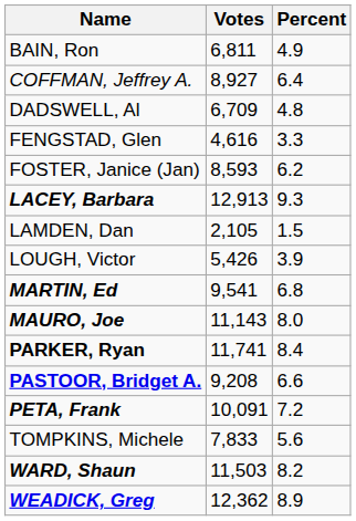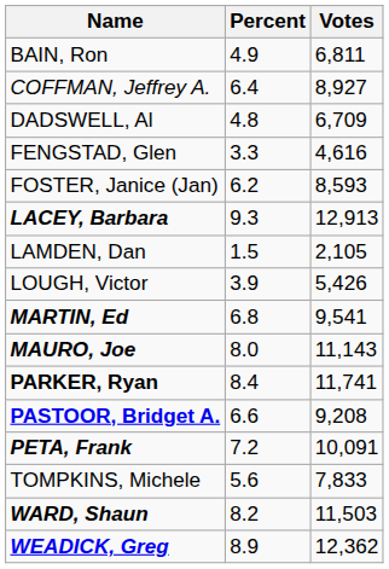 <table class="wikitable sortable">
 <tr>
 <th>Name</th>
+<th>Percent</th>
 <th>Votes</th>
-<th>Percent</th>
 </tr>
 <tr>
 <td>BAIN, Ron</td>
+<td>4.9</td>
 <td>6,811</td>
-<td>4.9</td>
 </tr>
 <tr>
 <td><em>COFFMAN, Jeffrey A.</em></td>
+<td>6.4</td>
 <td>8,927</td>
-<td>6.4</td>
 </tr>
 <tr>
 <td>DADSWELL, Al</td>
+<td>4.8</td>
 <td>6,709</td>
-<td>4.8</td>
 </tr>
 <tr>
 <td>FENGSTAD, Glen</td>
+<td>3.3</td>
 <td>4,616</td>
-<td>3.3</td>
 </tr>
 <tr>
 <td>FOSTER, Janice (Jan)</td>
+<td>6.2</td>
 <td>8,593</td>
-<td>6.2</td>
 </tr>
 <tr>
 <td><strong><em>LACEY, Barbara</em></strong></td>
+<td>9.3</td>
 <td>12,913</td>
-<td>9.3</td>
 </tr>
 <tr>
 <td>LAMDEN, Dan</td>
+<td>1.5</td>
 <td>2,105</td>
-<td>1.5</td>
 </tr>
 <tr>
 <td>LOUGH, Victor</td>
+<td>3.9</td>
 <td>5,426</td>
-<td>3.9</td>
 </tr>
 <tr>
 <td><strong><em>MARTIN, Ed</em></strong></td>
+<td>6.8</td>
 <td>9,541</td>
-<td>6.8</td>
 </tr>
 <tr>
 <td><strong><em>MAURO, Joe</em></strong></td>
+<td>8.0</td>
 <td>11,143</td>
-<td>8.0</td>
 </tr>
 <tr>
 <td><strong>PARKER, Ryan</strong></td>
+<td>8.4</td>
 <td>11,741</td>
-<td>8.4</td>
 </tr>
 <tr>
 <td><strong><a href='#'>PASTOOR, Bridget A.</a></strong></td>
+<td>6.6</td>
 <td>9,208</td>
-<td>6.6</td>
 </tr>
 <tr>
 <td><strong><em>PETA, Frank</em></strong></td>
+<td>7.2</td>
 <td>10,091</td>
-<td>7.2</td>
 </tr>
 <tr>
 <td>TOMPKINS, Michele</td>
+<td>5.6</td>
 <td>7,833</td>
-<td>5.6</td>
 </tr>
 <tr>
 <td><strong><em>WARD, Shaun</em></strong></td>
+<td>8.2</td>
 <td>11,503</td>
-<td>8.2</td>
 </tr>
 <tr>
 <td><strong><em><a href='#'>WEADICK, Greg</a></em></strong></td>
+<td>8.9</td>
 <td>12,362</td>
-<td>8.9</td>
 </tr>
 </table>
